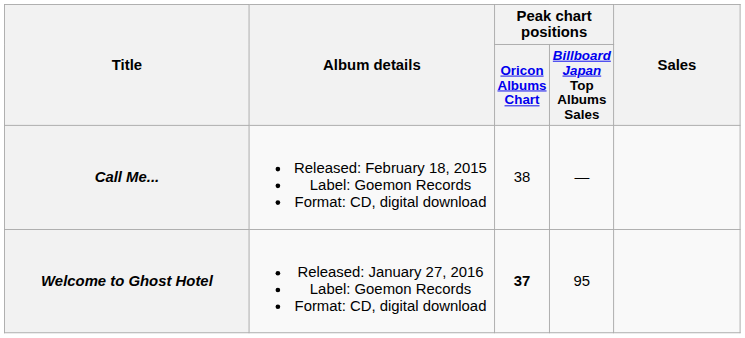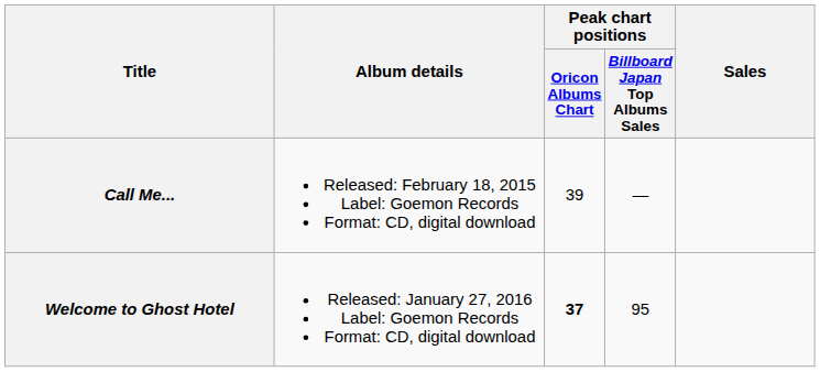 <table class="wikitable plainrowheaders" style="text-align:center;" border="1">
 <tr>
 <th scope="col" rowspan="2" style="width:16em;">Title</th>
 <th scope="col" rowspan="2" style="width:16em;">Album details</th>
 <th scope="col" colspan="2">Peak chart positions</th>
 <th scope="col" rowspan="2" style="width:8em;">Sales</th>
 </tr>
 <tr>
 <th scope="col" style="width:2.2em;font-size:90%;"><a href='#'>Oricon Albums Chart</a><br></th>
 <th scope="col" style="width:2.2em;font-size:90%;"><em><a href='#'>Billboard Japan</a></em> Top Albums Sales<br></th>
 </tr>
 <tr>
 <th scope="row"><em>Call Me...</em></th>
 <td><br><ul><li>Released: February 18, 2015</li><li>Label: Goemon Records</li><li>Format: CD, digital download</li></ul></td>
-<td>38</td>
+<td>39</td>
 <td>—</td>
 <td></td>
 </tr>
 <tr>
 <th scope="row"><em>Welcome to Ghost Hotel</em></th>
 <td><br><ul><li>Released: January 27, 2016</li><li>Label: Goemon Records</li><li>Format: CD, digital download</li></ul></td>
 <td><strong>37</strong></td>
 <td>95</td>
 <td></td>
 </tr>
 </table>
